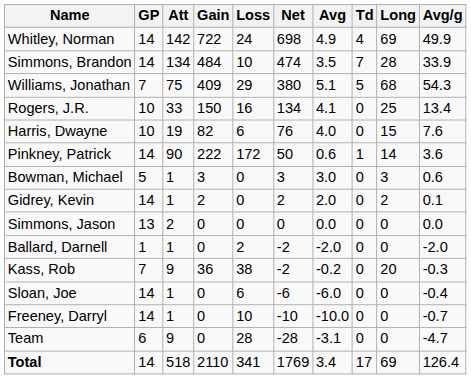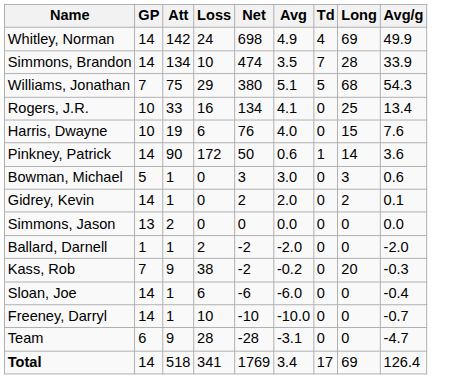 <table Class="wikitable" Style="white-space:nowrap;">
 <tr>
 <th>Name</th>
 <th>GP</th>
 <th>Att</th>
-<th>Gain</th>
 <th>Loss</th>
 <th>Net</th>
 <th>Avg</th>
 <th>Td</th>
 <th>Long</th>
 <th>Avg/g</th>
 </tr>
 <tr>
 <td>Whitley, Norman</td>
 <td>14</td>
 <td>142</td>
-<td>722</td>
 <td>24</td>
 <td>698</td>
 <td>4.9</td>
 <td>4</td>
 <td>69</td>
 <td>49.9</td>
 </tr>
 <tr>
 <td>Simmons, Brandon</td>
 <td>14</td>
 <td>134</td>
-<td>484</td>
 <td>10</td>
 <td>474</td>
 <td>3.5</td>
 <td>7</td>
 <td>28</td>
 <td>33.9</td>
 </tr>
 <tr>
 <td>Williams, Jonathan</td>
 <td>7</td>
 <td>75</td>
-<td>409</td>
 <td>29</td>
 <td>380</td>
 <td>5.1</td>
 <td>5</td>
 <td>68</td>
 <td>54.3</td>
 </tr>
 <tr>
 <td>Rogers, J.R.</td>
 <td>10</td>
 <td>33</td>
-<td>150</td>
 <td>16</td>
 <td>134</td>
 <td>4.1</td>
 <td>0</td>
 <td>25</td>
 <td>13.4</td>
 </tr>
 <tr>
 <td>Harris, Dwayne</td>
 <td>10</td>
 <td>19</td>
-<td>82</td>
 <td>6</td>
 <td>76</td>
 <td>4.0</td>
 <td>0</td>
 <td>15</td>
 <td>7.6</td>
 </tr>
 <tr>
 <td>Pinkney, Patrick</td>
 <td>14</td>
 <td>90</td>
-<td>222</td>
 <td>172</td>
 <td>50</td>
 <td>0.6</td>
 <td>1</td>
 <td>14</td>
 <td>3.6</td>
 </tr>
 <tr>
 <td>Bowman, Michael</td>
 <td>5</td>
 <td>1</td>
-<td>3</td>
 <td>0</td>
 <td>3</td>
 <td>3.0</td>
 <td>0</td>
 <td>3</td>
 <td>0.6</td>
 </tr>
 <tr>
 <td>Gidrey, Kevin</td>
 <td>14</td>
 <td>1</td>
-<td>2</td>
 <td>0</td>
 <td>2</td>
 <td>2.0</td>
 <td>0</td>
 <td>2</td>
 <td>0.1</td>
 </tr>
 <tr>
 <td>Simmons, Jason</td>
 <td>13</td>
 <td>2</td>
 <td>0</td>
 <td>0</td>
-<td>0</td>
 <td>0.0</td>
 <td>0</td>
 <td>0</td>
 <td>0.0</td>
 </tr>
 <tr>
 <td>Ballard, Darnell</td>
 <td>1</td>
 <td>1</td>
-<td>0</td>
 <td>2</td>
 <td>-2</td>
 <td>-2.0</td>
 <td>0</td>
 <td>0</td>
 <td>-2.0</td>
 </tr>
 <tr>
 <td>Kass, Rob</td>
 <td>7</td>
 <td>9</td>
-<td>36</td>
 <td>38</td>
 <td>-2</td>
 <td>-0.2</td>
 <td>0</td>
 <td>20</td>
 <td>-0.3</td>
 </tr>
 <tr>
 <td>Sloan, Joe</td>
 <td>14</td>
 <td>1</td>
-<td>0</td>
 <td>6</td>
 <td>-6</td>
 <td>-6.0</td>
 <td>0</td>
 <td>0</td>
 <td>-0.4</td>
 </tr>
 <tr>
 <td>Freeney, Darryl</td>
 <td>14</td>
 <td>1</td>
-<td>0</td>
 <td>10</td>
 <td>-10</td>
 <td>-10.0</td>
 <td>0</td>
 <td>0</td>
 <td>-0.7</td>
 </tr>
 <tr>
 <td>Team</td>
 <td>6</td>
 <td>9</td>
-<td>0</td>
 <td>28</td>
 <td>-28</td>
 <td>-3.1</td>
 <td>0</td>
 <td>0</td>
 <td>-4.7</td>
 </tr>
 <tr>
 <td><strong>Total</strong></td>
 <td>14</td>
 <td>518</td>
-<td>2110</td>
 <td>341</td>
 <td>1769</td>
 <td>3.4</td>
 <td>17</td>
 <td>69</td>
 <td>126.4</td>
 </tr>
 </table>
